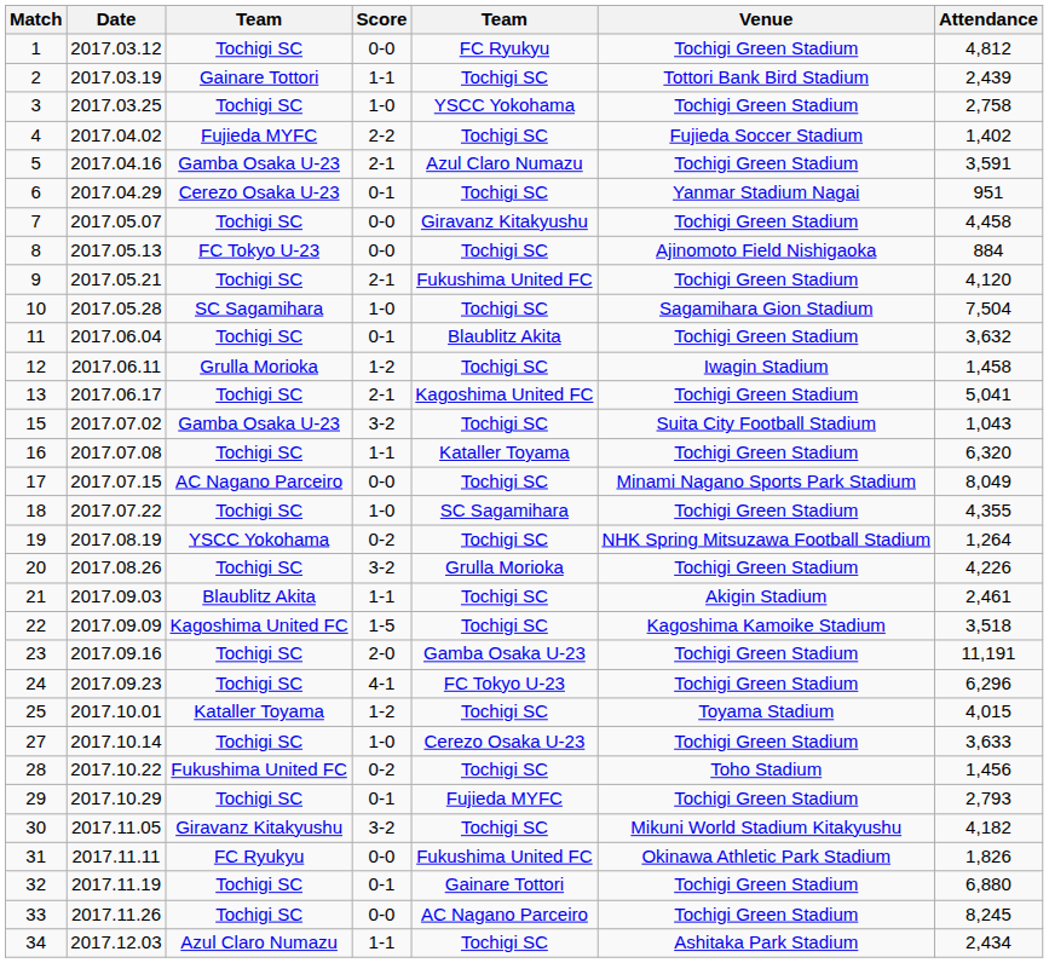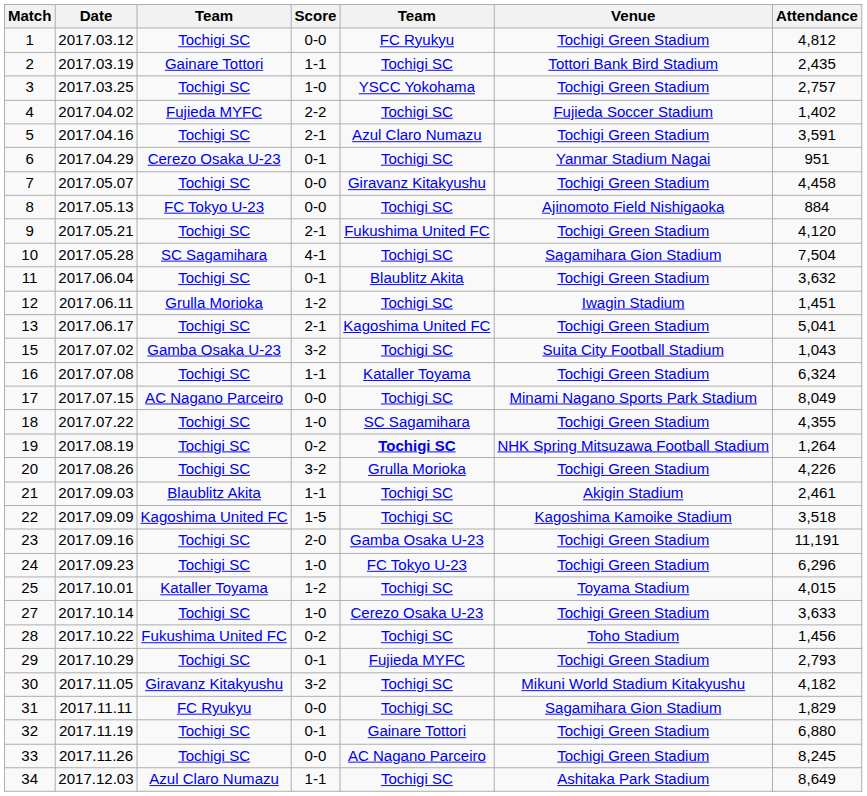 <table class="wikitable" style="text-align:center;">
 <tr>
 <th>Match</th>
 <th>Date</th>
 <th>Team</th>
 <th>Score</th>
 <th>Team</th>
 <th>Venue</th>
 <th>Attendance</th>
 </tr>
 <tr>
 <td>1</td>
 <td>2017.03.12</td>
 <td><a href='#'>Tochigi SC</a></td>
 <td>0-0</td>
 <td><a href='#'>FC Ryukyu</a></td>
 <td><a href='#'>Tochigi Green Stadium</a></td>
 <td>4,812</td>
 </tr>
 <tr>
 <td>2</td>
 <td>2017.03.19</td>
 <td><a href='#'>Gainare Tottori</a></td>
 <td>1-1</td>
 <td><a href='#'>Tochigi SC</a></td>
 <td><a href='#'>Tottori Bank Bird Stadium</a></td>
-<td>2,439</td>
+<td>2,435</td>
 </tr>
 <tr>
 <td>3</td>
 <td>2017.03.25</td>
 <td><a href='#'>Tochigi SC</a></td>
 <td>1-0</td>
 <td><a href='#'>YSCC Yokohama</a></td>
 <td><a href='#'>Tochigi Green Stadium</a></td>
-<td>2,758</td>
+<td>2,757</td>
 </tr>
 <tr>
 <td>4</td>
 <td>2017.04.02</td>
 <td><a href='#'>Fujieda MYFC</a></td>
 <td>2-2</td>
 <td><a href='#'>Tochigi SC</a></td>
 <td><a href='#'>Fujieda Soccer Stadium</a></td>
 <td>1,402</td>
 </tr>
 <tr>
 <td>5</td>
 <td>2017.04.16</td>
-<td><a href='#'>Gamba Osaka U-23</a></td>
+<td><a href='#'>Tochigi SC</a></td>
 <td>2-1</td>
 <td><a href='#'>Azul Claro Numazu</a></td>
 <td><a href='#'>Tochigi Green Stadium</a></td>
 <td>3,591</td>
 </tr>
 <tr>
 <td>6</td>
 <td>2017.04.29</td>
 <td><a href='#'>Cerezo Osaka U-23</a></td>
 <td>0-1</td>
 <td><a href='#'>Tochigi SC</a></td>
 <td><a href='#'>Yanmar Stadium Nagai</a></td>
 <td>951</td>
 </tr>
 <tr>
 <td>7</td>
 <td>2017.05.07</td>
 <td><a href='#'>Tochigi SC</a></td>
 <td>0-0</td>
 <td><a href='#'>Giravanz Kitakyushu</a></td>
 <td><a href='#'>Tochigi Green Stadium</a></td>
 <td>4,458</td>
 </tr>
 <tr>
 <td>8</td>
 <td>2017.05.13</td>
 <td><a href='#'>FC Tokyo U-23</a></td>
 <td>0-0</td>
 <td><a href='#'>Tochigi SC</a></td>
 <td><a href='#'>Ajinomoto Field Nishigaoka</a></td>
 <td>884</td>
 </tr>
 <tr>
 <td>9</td>
 <td>2017.05.21</td>
 <td><a href='#'>Tochigi SC</a></td>
 <td>2-1</td>
 <td><a href='#'>Fukushima United FC</a></td>
 <td><a href='#'>Tochigi Green Stadium</a></td>
 <td>4,120</td>
 </tr>
 <tr>
 <td>10</td>
 <td>2017.05.28</td>
 <td><a href='#'>SC Sagamihara</a></td>
-<td>1-0</td>
+<td>4-1</td>
 <td><a href='#'>Tochigi SC</a></td>
 <td><a href='#'>Sagamihara Gion Stadium</a></td>
 <td>7,504</td>
 </tr>
 <tr>
 <td>11</td>
 <td>2017.06.04</td>
 <td><a href='#'>Tochigi SC</a></td>
 <td>0-1</td>
 <td><a href='#'>Blaublitz Akita</a></td>
 <td><a href='#'>Tochigi Green Stadium</a></td>
 <td>3,632</td>
 </tr>
 <tr>
 <td>12</td>
 <td>2017.06.11</td>
 <td><a href='#'>Grulla Morioka</a></td>
 <td>1-2</td>
 <td><a href='#'>Tochigi SC</a></td>
 <td><a href='#'>Iwagin Stadium</a></td>
-<td>1,458</td>
+<td>1,451</td>
 </tr>
 <tr>
 <td>13</td>
 <td>2017.06.17</td>
 <td><a href='#'>Tochigi SC</a></td>
 <td>2-1</td>
 <td><a href='#'>Kagoshima United FC</a></td>
 <td><a href='#'>Tochigi Green Stadium</a></td>
 <td>5,041</td>
 </tr>
 <tr>
 <td>15</td>
 <td>2017.07.02</td>
 <td><a href='#'>Gamba Osaka U-23</a></td>
 <td>3-2</td>
 <td><a href='#'>Tochigi SC</a></td>
 <td><a href='#'>Suita City Football Stadium</a></td>
 <td>1,043</td>
 </tr>
 <tr>
 <td>16</td>
 <td>2017.07.08</td>
 <td><a href='#'>Tochigi SC</a></td>
 <td>1-1</td>
 <td><a href='#'>Kataller Toyama</a></td>
 <td><a href='#'>Tochigi Green Stadium</a></td>
-<td>6,320</td>
+<td>6,324</td>
 </tr>
 <tr>
 <td>17</td>
 <td>2017.07.15</td>
 <td><a href='#'>AC Nagano Parceiro</a></td>
 <td>0-0</td>
 <td><a href='#'>Tochigi SC</a></td>
 <td><a href='#'>Minami Nagano Sports Park Stadium</a></td>
 <td>8,049</td>
 </tr>
 <tr>
 <td>18</td>
 <td>2017.07.22</td>
 <td><a href='#'>Tochigi SC</a></td>
 <td>1-0</td>
 <td><a href='#'>SC Sagamihara</a></td>
 <td><a href='#'>Tochigi Green Stadium</a></td>
 <td>4,355</td>
 </tr>
 <tr>
 <td>19</td>
 <td>2017.08.19</td>
-<td><a href='#'>YSCC Yokohama</a></td>
+<td><a href='#'>Tochigi SC</a></td>
 <td>0-2</td>
-<td><a href='#'>Tochigi SC</a></td>
+<td><strong><a href='#'>Tochigi SC</a></strong></td>
 <td><a href='#'>NHK Spring Mitsuzawa Football Stadium</a></td>
 <td>1,264</td>
 </tr>
 <tr>
 <td>20</td>
 <td>2017.08.26</td>
 <td><a href='#'>Tochigi SC</a></td>
 <td>3-2</td>
 <td><a href='#'>Grulla Morioka</a></td>
 <td><a href='#'>Tochigi Green Stadium</a></td>
 <td>4,226</td>
 </tr>
 <tr>
 <td>21</td>
 <td>2017.09.03</td>
 <td><a href='#'>Blaublitz Akita</a></td>
 <td>1-1</td>
 <td><a href='#'>Tochigi SC</a></td>
 <td><a href='#'>Akigin Stadium</a></td>
 <td>2,461</td>
 </tr>
 <tr>
 <td>22</td>
 <td>2017.09.09</td>
 <td><a href='#'>Kagoshima United FC</a></td>
 <td>1-5</td>
 <td><a href='#'>Tochigi SC</a></td>
 <td><a href='#'>Kagoshima Kamoike Stadium</a></td>
 <td>3,518</td>
 </tr>
 <tr>
 <td>23</td>
 <td>2017.09.16</td>
 <td><a href='#'>Tochigi SC</a></td>
 <td>2-0</td>
 <td><a href='#'>Gamba Osaka U-23</a></td>
 <td><a href='#'>Tochigi Green Stadium</a></td>
 <td>11,191</td>
 </tr>
 <tr>
 <td>24</td>
 <td>2017.09.23</td>
 <td><a href='#'>Tochigi SC</a></td>
-<td>4-1</td>
+<td>1-0</td>
 <td><a href='#'>FC Tokyo U-23</a></td>
 <td><a href='#'>Tochigi Green Stadium</a></td>
 <td>6,296</td>
 </tr>
 <tr>
 <td>25</td>
 <td>2017.10.01</td>
 <td><a href='#'>Kataller Toyama</a></td>
 <td>1-2</td>
 <td><a href='#'>Tochigi SC</a></td>
 <td><a href='#'>Toyama Stadium</a></td>
 <td>4,015</td>
 </tr>
 <tr>
 <td>27</td>
 <td>2017.10.14</td>
 <td><a href='#'>Tochigi SC</a></td>
 <td>1-0</td>
 <td><a href='#'>Cerezo Osaka U-23</a></td>
 <td><a href='#'>Tochigi Green Stadium</a></td>
 <td>3,633</td>
 </tr>
 <tr>
 <td>28</td>
 <td>2017.10.22</td>
 <td><a href='#'>Fukushima United FC</a></td>
 <td>0-2</td>
 <td><a href='#'>Tochigi SC</a></td>
 <td><a href='#'>Toho Stadium</a></td>
 <td>1,456</td>
 </tr>
 <tr>
 <td>29</td>
 <td>2017.10.29</td>
 <td><a href='#'>Tochigi SC</a></td>
 <td>0-1</td>
 <td><a href='#'>Fujieda MYFC</a></td>
 <td><a href='#'>Tochigi Green Stadium</a></td>
 <td>2,793</td>
 </tr>
 <tr>
 <td>30</td>
 <td>2017.11.05</td>
 <td><a href='#'>Giravanz Kitakyushu</a></td>
 <td>3-2</td>
 <td><a href='#'>Tochigi SC</a></td>
 <td><a href='#'>Mikuni World Stadium Kitakyushu</a></td>
 <td>4,182</td>
 </tr>
 <tr>
 <td>31</td>
 <td>2017.11.11</td>
 <td><a href='#'>FC Ryukyu</a></td>
 <td>0-0</td>
-<td><a href='#'>Fukushima United FC</a></td>
-<td><a href='#'>Okinawa Athletic Park Stadium</a></td>
-<td>1,826</td>
+<td><a href='#'>Tochigi SC</a></td>
+<td><a href='#'>Sagamihara Gion Stadium</a></td>
+<td>1,829</td>
 </tr>
 <tr>
 <td>32</td>
 <td>2017.11.19</td>
 <td><a href='#'>Tochigi SC</a></td>
 <td>0-1</td>
 <td><a href='#'>Gainare Tottori</a></td>
 <td><a href='#'>Tochigi Green Stadium</a></td>
 <td>6,880</td>
 </tr>
 <tr>
 <td>33</td>
 <td>2017.11.26</td>
 <td><a href='#'>Tochigi SC</a></td>
 <td>0-0</td>
 <td><a href='#'>AC Nagano Parceiro</a></td>
 <td><a href='#'>Tochigi Green Stadium</a></td>
 <td>8,245</td>
 </tr>
 <tr>
 <td>34</td>
 <td>2017.12.03</td>
 <td><a href='#'>Azul Claro Numazu</a></td>
 <td>1-1</td>
 <td><a href='#'>Tochigi SC</a></td>
 <td><a href='#'>Ashitaka Park Stadium</a></td>
-<td>2,434</td>
+<td>8,649</td>
 </tr>
 </table>
